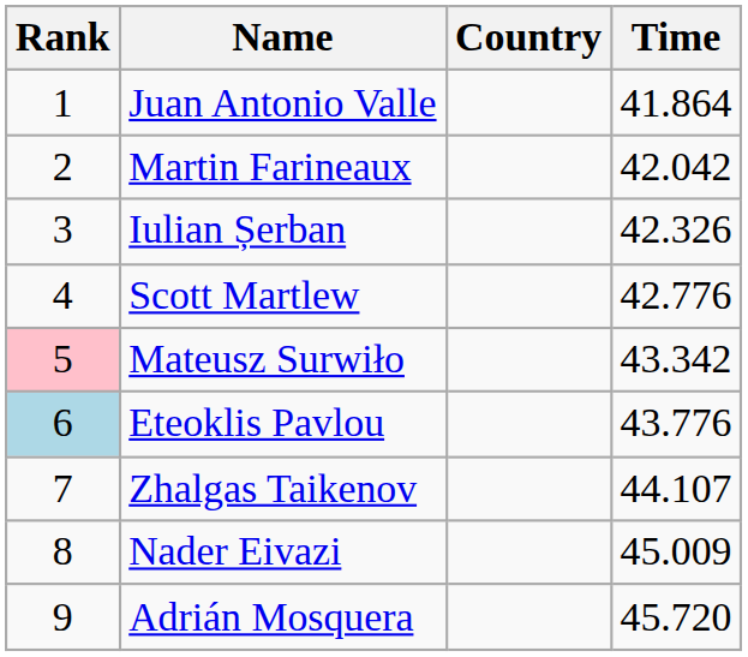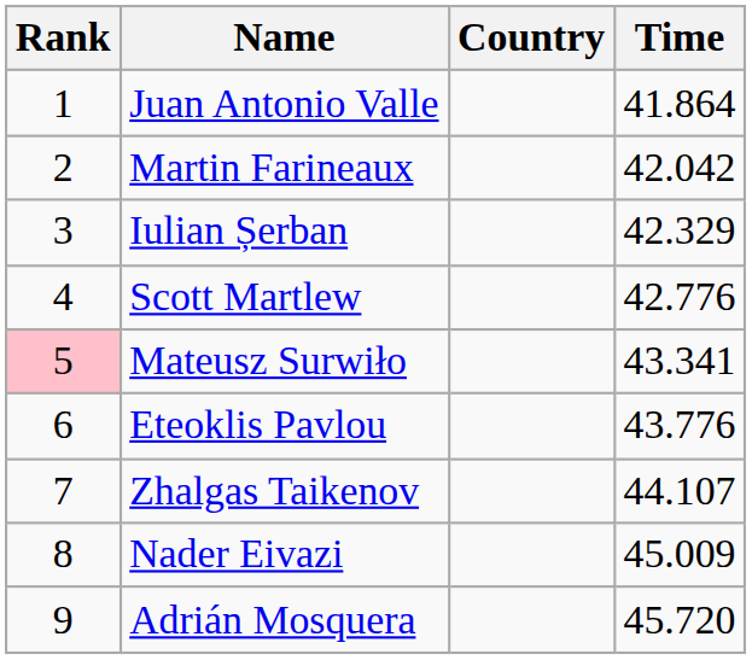 <table class="wikitable" style="text-align:center">
 <tr>
 <th>Rank</th>
 <th>Name</th>
 <th>Country</th>
 <th>Time</th>
 </tr>
 <tr>
 <td>1</td>
 <td align="left"><a href='#'>Juan Antonio Valle</a></td>
 <td align="left"></td>
 <td>41.864</td>
 </tr>
 <tr>
 <td>2</td>
 <td align="left"><a href='#'>Martin Farineaux</a></td>
 <td align="left"></td>
 <td>42.042</td>
 </tr>
 <tr>
 <td>3</td>
 <td align="left"><a href='#'>Iulian Șerban</a></td>
 <td align="left"></td>
-<td>42.326</td>
+<td>42.329</td>
 </tr>
 <tr>
 <td>4</td>
 <td align="left"><a href='#'>Scott Martlew</a></td>
 <td align="left"></td>
 <td>42.776</td>
 </tr>
 <tr>
 <td style="background: pink;">5</td>
 <td align="left"><a href='#'>Mateusz Surwiło</a></td>
 <td align="left"></td>
-<td>43.342</td>
+<td>43.341</td>
 </tr>
 <tr>
-<td style="background: lightblue;">6</td>
+<td>6</td>
 <td align="left"><a href='#'>Eteoklis Pavlou</a></td>
 <td align="left"></td>
 <td>43.776</td>
 </tr>
 <tr>
 <td>7</td>
 <td align="left"><a href='#'>Zhalgas Taikenov</a></td>
 <td align="left"></td>
 <td>44.107</td>
 </tr>
 <tr>
 <td>8</td>
 <td align="left"><a href='#'>Nader Eivazi</a></td>
 <td align="left"></td>
 <td>45.009</td>
 </tr>
 <tr>
 <td>9</td>
 <td align="left"><a href='#'>Adrián Mosquera</a></td>
 <td align="left"></td>
 <td>45.720</td>
 </tr>
 </table>
